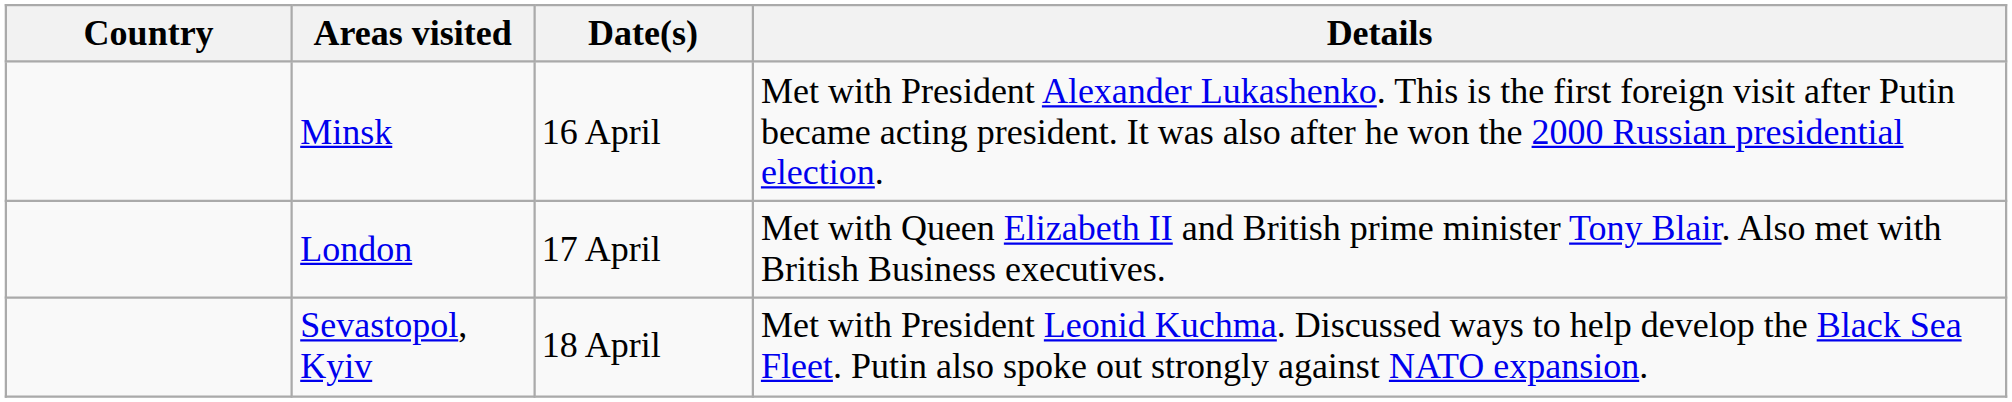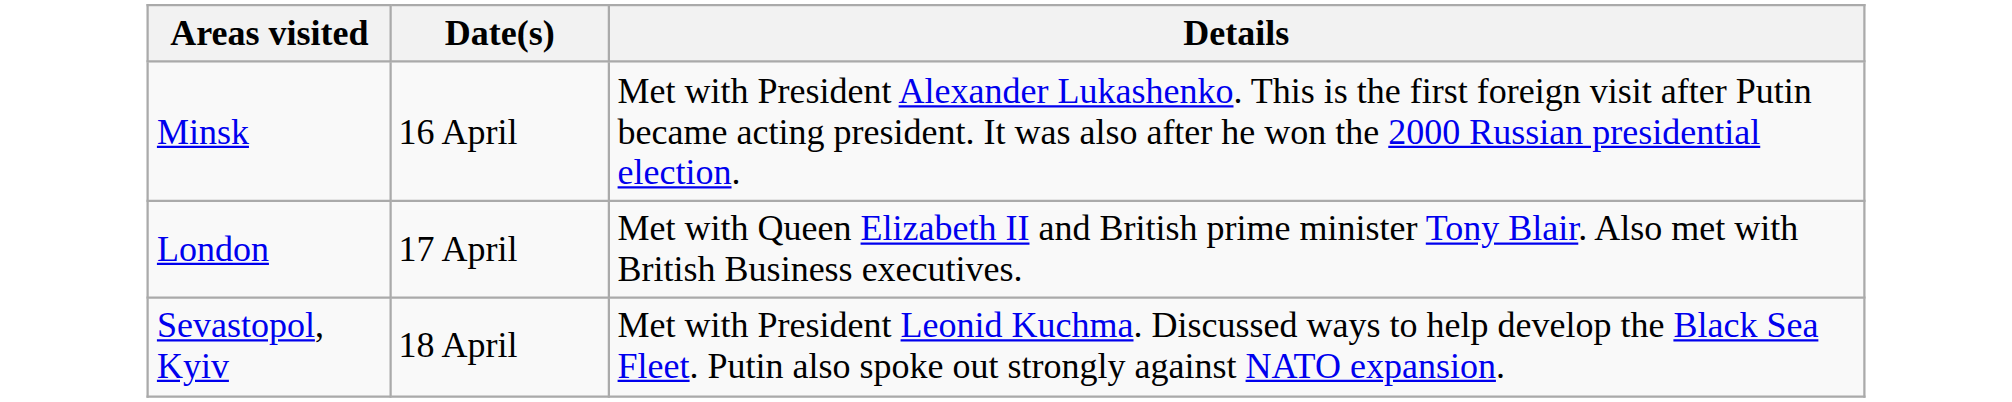 <table class="wikitable sortable outercollapse" style="margin: 1em auto 1em auto">
 <tr>
-<th width=120>Country</th>
 <th width=100>Areas visited</th>
 <th width=90>Date(s)</th>
 <th style="width:550px;" class="unsortable">Details</th>
 </tr>
 <tr>
-<td></td>
 <td><a href='#'>Minsk</a></td>
 <td>16 April</td>
 <td>Met with President <a href='#'>Alexander Lukashenko</a>. This is the first foreign visit after Putin became acting president. It was also after he won the <a href='#'>2000 Russian presidential election</a>.</td>
 </tr>
 <tr>
-<td></td>
 <td><a href='#'>London</a></td>
 <td>17 April</td>
 <td>Met with Queen <a href='#'>Elizabeth II</a> and British prime minister <a href='#'>Tony Blair</a>. Also met with British Business executives.</td>
 </tr>
 <tr>
-<td></td>
 <td><a href='#'>Sevastopol</a>, <a href='#'>Kyiv</a></td>
 <td>18 April</td>
 <td>Met with President <a href='#'>Leonid Kuchma</a>. Discussed ways to help develop the <a href='#'>Black Sea Fleet</a>. Putin also spoke out strongly against <a href='#'>NATO expansion</a>.</td>
 </tr>
 </table>
